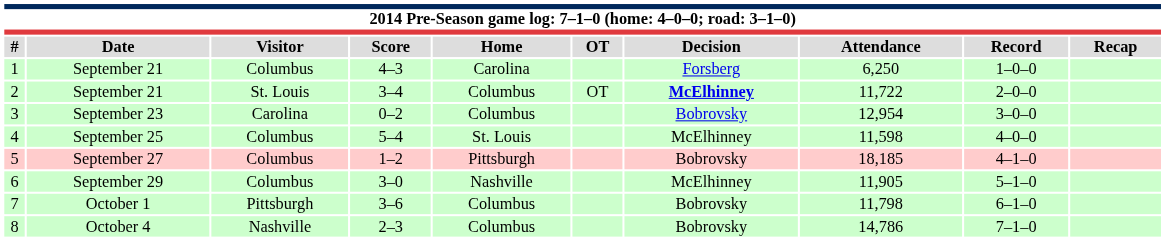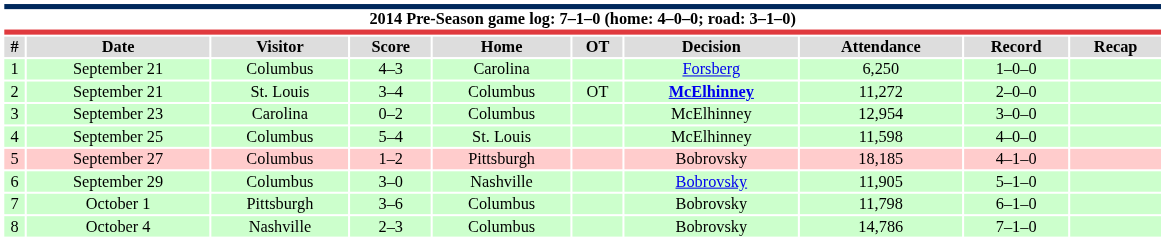 <table class="toccolours collapsible collapsed" style="width:90%; clear:both; margin:1.5em auto; text-align:center;">
 <tr>
 <th colspan=10 style="background:#fff; border-top:#00285C 5px solid; border-bottom:#E03A3E 5px solid;">2014 Pre-Season game log: 7–1–0 (home: 4–0–0; road: 3–1–0)</th>
 </tr>
 <tr style="text-align:center; background:#ddd;">
 <th>#</th>
 <th>Date</th>
 <th>Visitor</th>
 <th>Score</th>
 <th>Home</th>
 <th>OT</th>
 <th>Decision</th>
 <th>Attendance</th>
 <th>Record</th>
 <th>Recap</th>
 </tr>
 <tr style="text-align:center; background:#cfc;">
 <td>1</td>
 <td>September 21</td>
 <td>Columbus</td>
 <td>4–3</td>
 <td>Carolina</td>
 <td></td>
 <td><a href='#'>Forsberg</a></td>
 <td>6,250</td>
 <td>1–0–0</td>
 <td></td>
 </tr>
 <tr style="text-align:center; background:#cfc;">
 <td>2</td>
 <td>September 21</td>
 <td>St. Louis</td>
 <td>3–4</td>
 <td>Columbus</td>
 <td>OT</td>
 <td><strong><a href='#'>McElhinney</a></strong></td>
-<td>11,722</td>
+<td>11,272</td>
 <td>2–0–0</td>
 <td></td>
 </tr>
 <tr style="text-align:center; background:#cfc;">
 <td>3</td>
 <td>September 23</td>
 <td>Carolina</td>
 <td>0–2</td>
 <td>Columbus</td>
 <td></td>
-<td><a href='#'>Bobrovsky</a></td>
+<td>McElhinney</td>
 <td>12,954</td>
 <td>3–0–0</td>
 <td></td>
 </tr>
 <tr style="text-align:center; background:#cfc;">
 <td>4</td>
 <td>September 25</td>
 <td>Columbus</td>
 <td>5–4</td>
 <td>St. Louis</td>
 <td></td>
 <td>McElhinney</td>
 <td>11,598</td>
 <td>4–0–0</td>
 <td></td>
 </tr>
 <tr style="text-align:center; background:#fcc;">
 <td>5</td>
 <td>September 27</td>
 <td>Columbus</td>
 <td>1–2</td>
 <td>Pittsburgh</td>
 <td></td>
 <td>Bobrovsky</td>
 <td>18,185</td>
 <td>4–1–0</td>
 <td></td>
 </tr>
 <tr style="text-align:center; background:#cfc;">
 <td>6</td>
 <td>September 29</td>
 <td>Columbus</td>
 <td>3–0</td>
 <td>Nashville</td>
 <td></td>
-<td>McElhinney</td>
+<td><a href='#'>Bobrovsky</a></td>
 <td>11,905</td>
 <td>5–1–0</td>
 <td></td>
 </tr>
 <tr style="text-align:center; background:#cfc;">
 <td>7</td>
 <td>October 1</td>
 <td>Pittsburgh</td>
 <td>3–6</td>
 <td>Columbus</td>
 <td></td>
 <td>Bobrovsky</td>
 <td>11,798</td>
 <td>6–1–0</td>
 <td></td>
 </tr>
 <tr style="text-align:center; background:#cfc;">
 <td>8</td>
 <td>October 4</td>
 <td>Nashville</td>
 <td>2–3</td>
 <td>Columbus</td>
 <td></td>
 <td>Bobrovsky</td>
 <td>14,786</td>
 <td>7–1–0</td>
 <td></td>
 </tr>
 </table>
